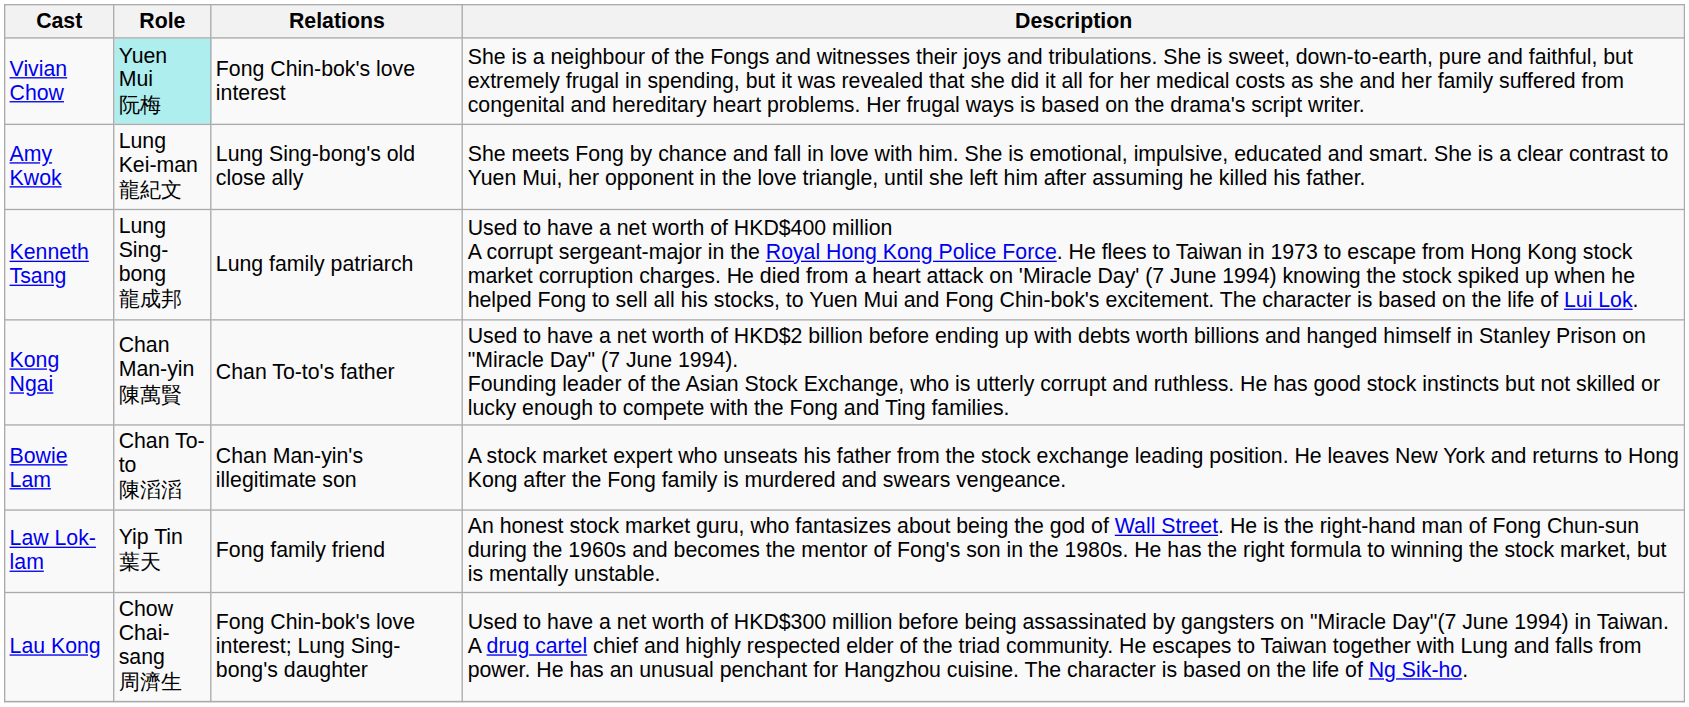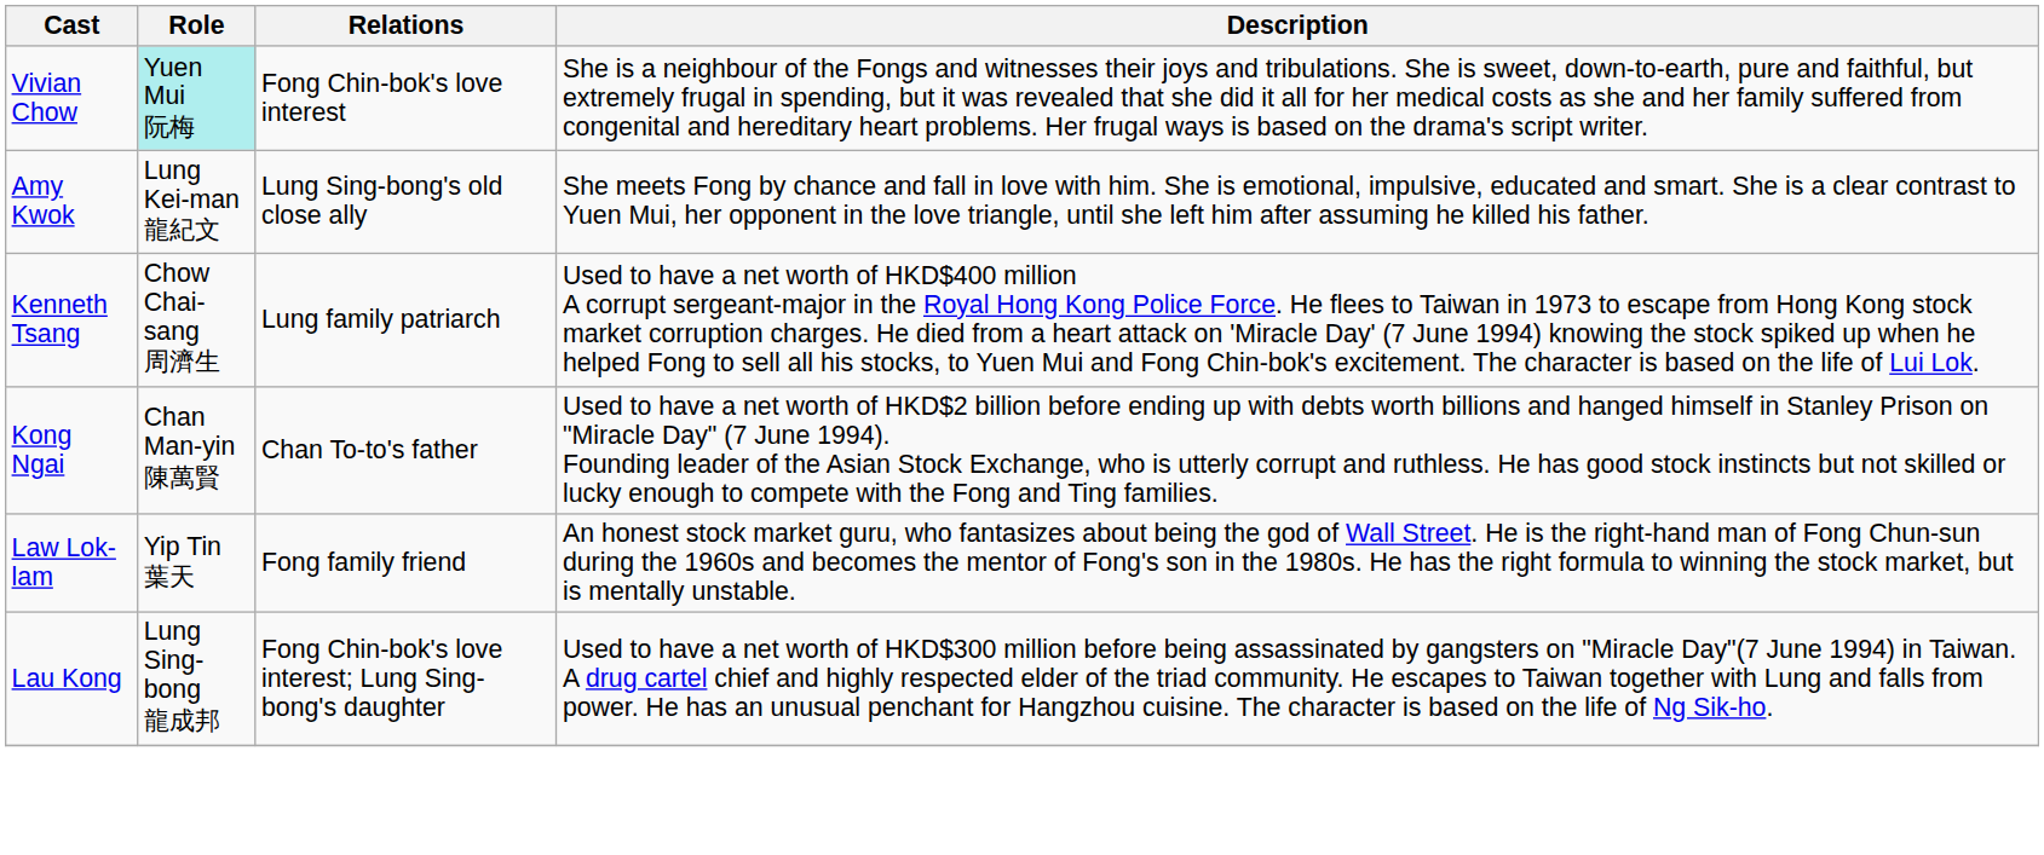 <table class="wikitable" width="100%">
 <tr>
 <th>Cast</th>
 <th>Role</th>
 <th>Relations</th>
 <th>Description</th>
 </tr>
 <tr>
 <td><a href='#'>Vivian Chow</a></td>
 <td style="background: paleturquoise;">Yuen Mui<br>阮梅</td>
 <td>Fong Chin-bok's love interest</td>
 <td>She is a neighbour of the Fongs and witnesses their joys and tribulations. She is sweet, down-to-earth, pure and faithful, but extremely frugal in spending, but it was revealed that she did it all for her medical costs as she and her family suffered from congenital and hereditary heart problems. Her frugal ways is based on the drama's script writer.</td>
 </tr>
 <tr>
 <td><a href='#'>Amy Kwok</a></td>
 <td>Lung Kei-man<br>龍紀文</td>
 <td>Lung Sing-bong's old close ally</td>
 <td>She meets Fong by chance and fall in love with him. She is emotional, impulsive, educated and smart. She is a clear contrast to Yuen Mui, her opponent in the love triangle, until she left him after assuming he killed his father.</td>
 </tr>
 <tr>
 <td><a href='#'>Kenneth Tsang</a></td>
-<td>Lung Sing-bong<br>龍成邦</td>
+<td>Chow Chai-sang<br>周濟生</td>
 <td>Lung family patriarch</td>
 <td>Used to have a net worth of HKD$400 million<br>A corrupt sergeant-major in the <a href='#'>Royal Hong Kong Police Force</a>. He flees to Taiwan in 1973 to escape from Hong Kong stock market corruption charges. He died from a heart attack on 'Miracle Day' (7 June 1994) knowing the stock spiked up when he helped Fong to sell all his stocks, to Yuen Mui and Fong Chin-bok's excitement. The character is based on the life of <a href='#'>Lui Lok</a>.</td>
 </tr>
 <tr>
 <td><a href='#'>Kong Ngai</a></td>
 <td>Chan Man-yin<br>陳萬賢</td>
 <td>Chan To-to's father</td>
 <td>Used to have a net worth of HKD$2 billion before ending up with debts worth billions and hanged himself in Stanley Prison on "Miracle Day" (7 June 1994).<br>Founding leader of the Asian Stock Exchange, who is utterly corrupt and ruthless. He has good stock instincts but not skilled or lucky enough to compete with the Fong and Ting families.</td>
 </tr>
 <tr>
-<td><a href='#'>Bowie Lam</a></td>
-<td>Chan To-to<br>陳滔滔</td>
-<td>Chan Man-yin's illegitimate son</td>
-<td>A stock market expert who unseats his father from the stock exchange leading position. He leaves New York and returns to Hong Kong after the Fong family is murdered and swears vengeance.</td>
-</tr>
-<tr>
 <td><a href='#'>Law Lok-lam</a></td>
 <td>Yip Tin<br>葉天</td>
 <td>Fong family friend</td>
 <td>An honest stock market guru, who fantasizes about being the god of <a href='#'>Wall Street</a>. He is the right-hand man of Fong Chun-sun during the 1960s and becomes the mentor of Fong's son in the 1980s. He has the right formula to winning the stock market, but is mentally unstable.</td>
 </tr>
 <tr>
 <td><a href='#'>Lau Kong</a></td>
-<td>Chow Chai-sang<br>周濟生</td>
+<td>Lung Sing-bong<br>龍成邦</td>
 <td>Fong Chin-bok's love interest; Lung Sing-bong's daughter</td>
 <td>Used to have a net worth of HKD$300 million before being assassinated by gangsters on "Miracle Day"(7 June 1994) in Taiwan.<br>A <a href='#'>drug cartel</a> chief and highly respected elder of the triad community. He escapes to Taiwan together with Lung and falls from power. He has an unusual penchant for Hangzhou cuisine. The character is based on the life of <a href='#'>Ng Sik-ho</a>.</td>
 </tr>
 <tr>
 </tr>
 </table>
